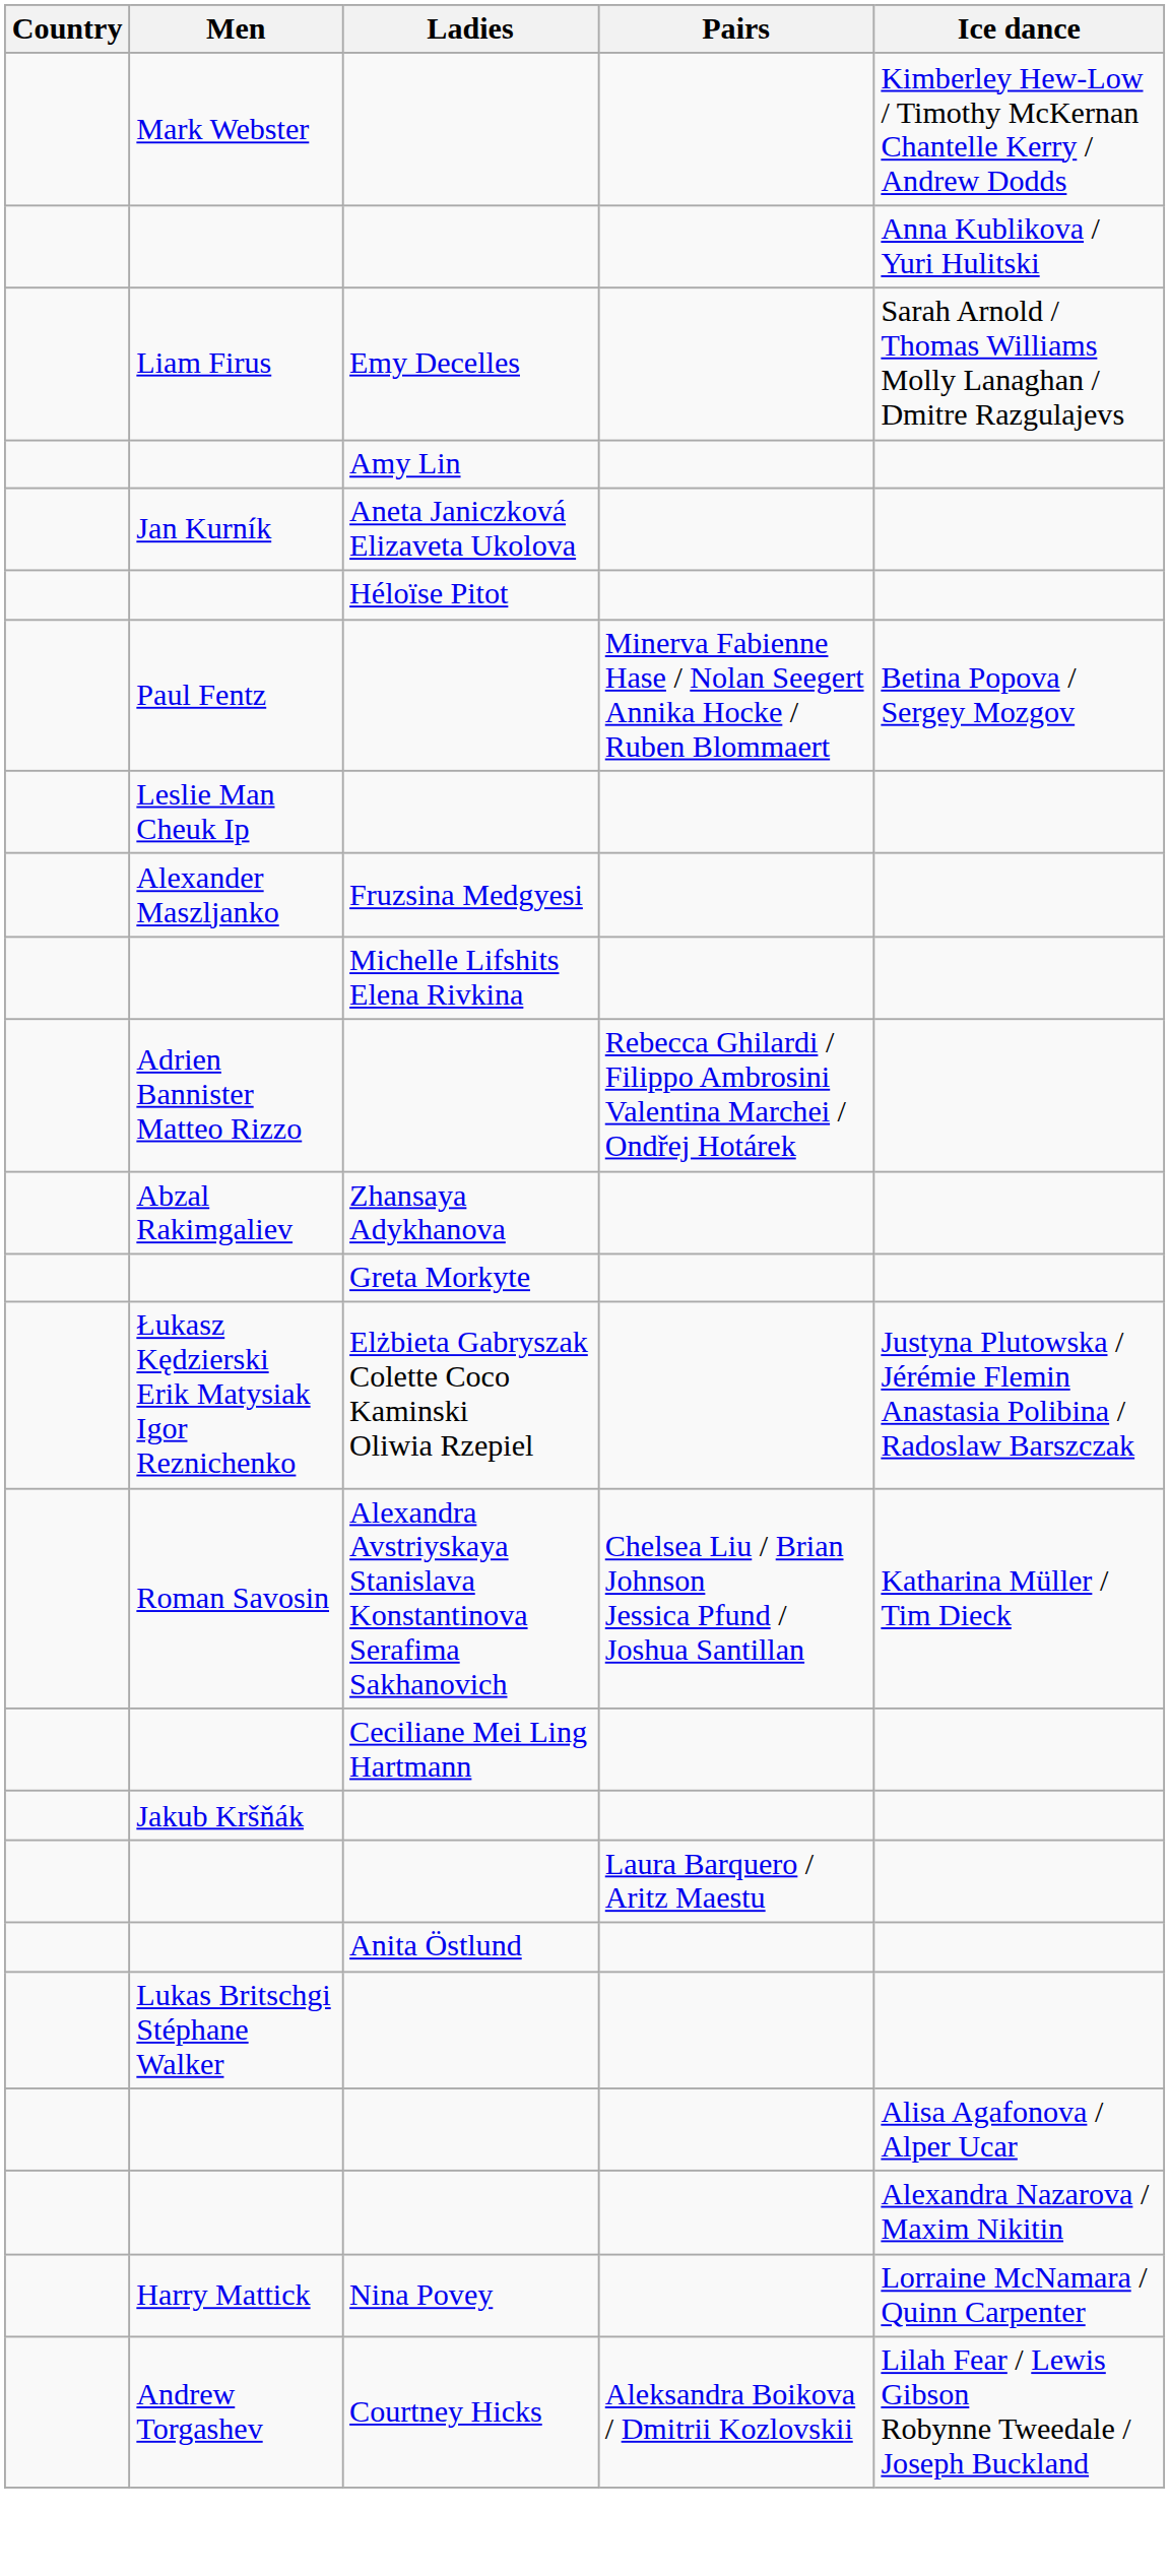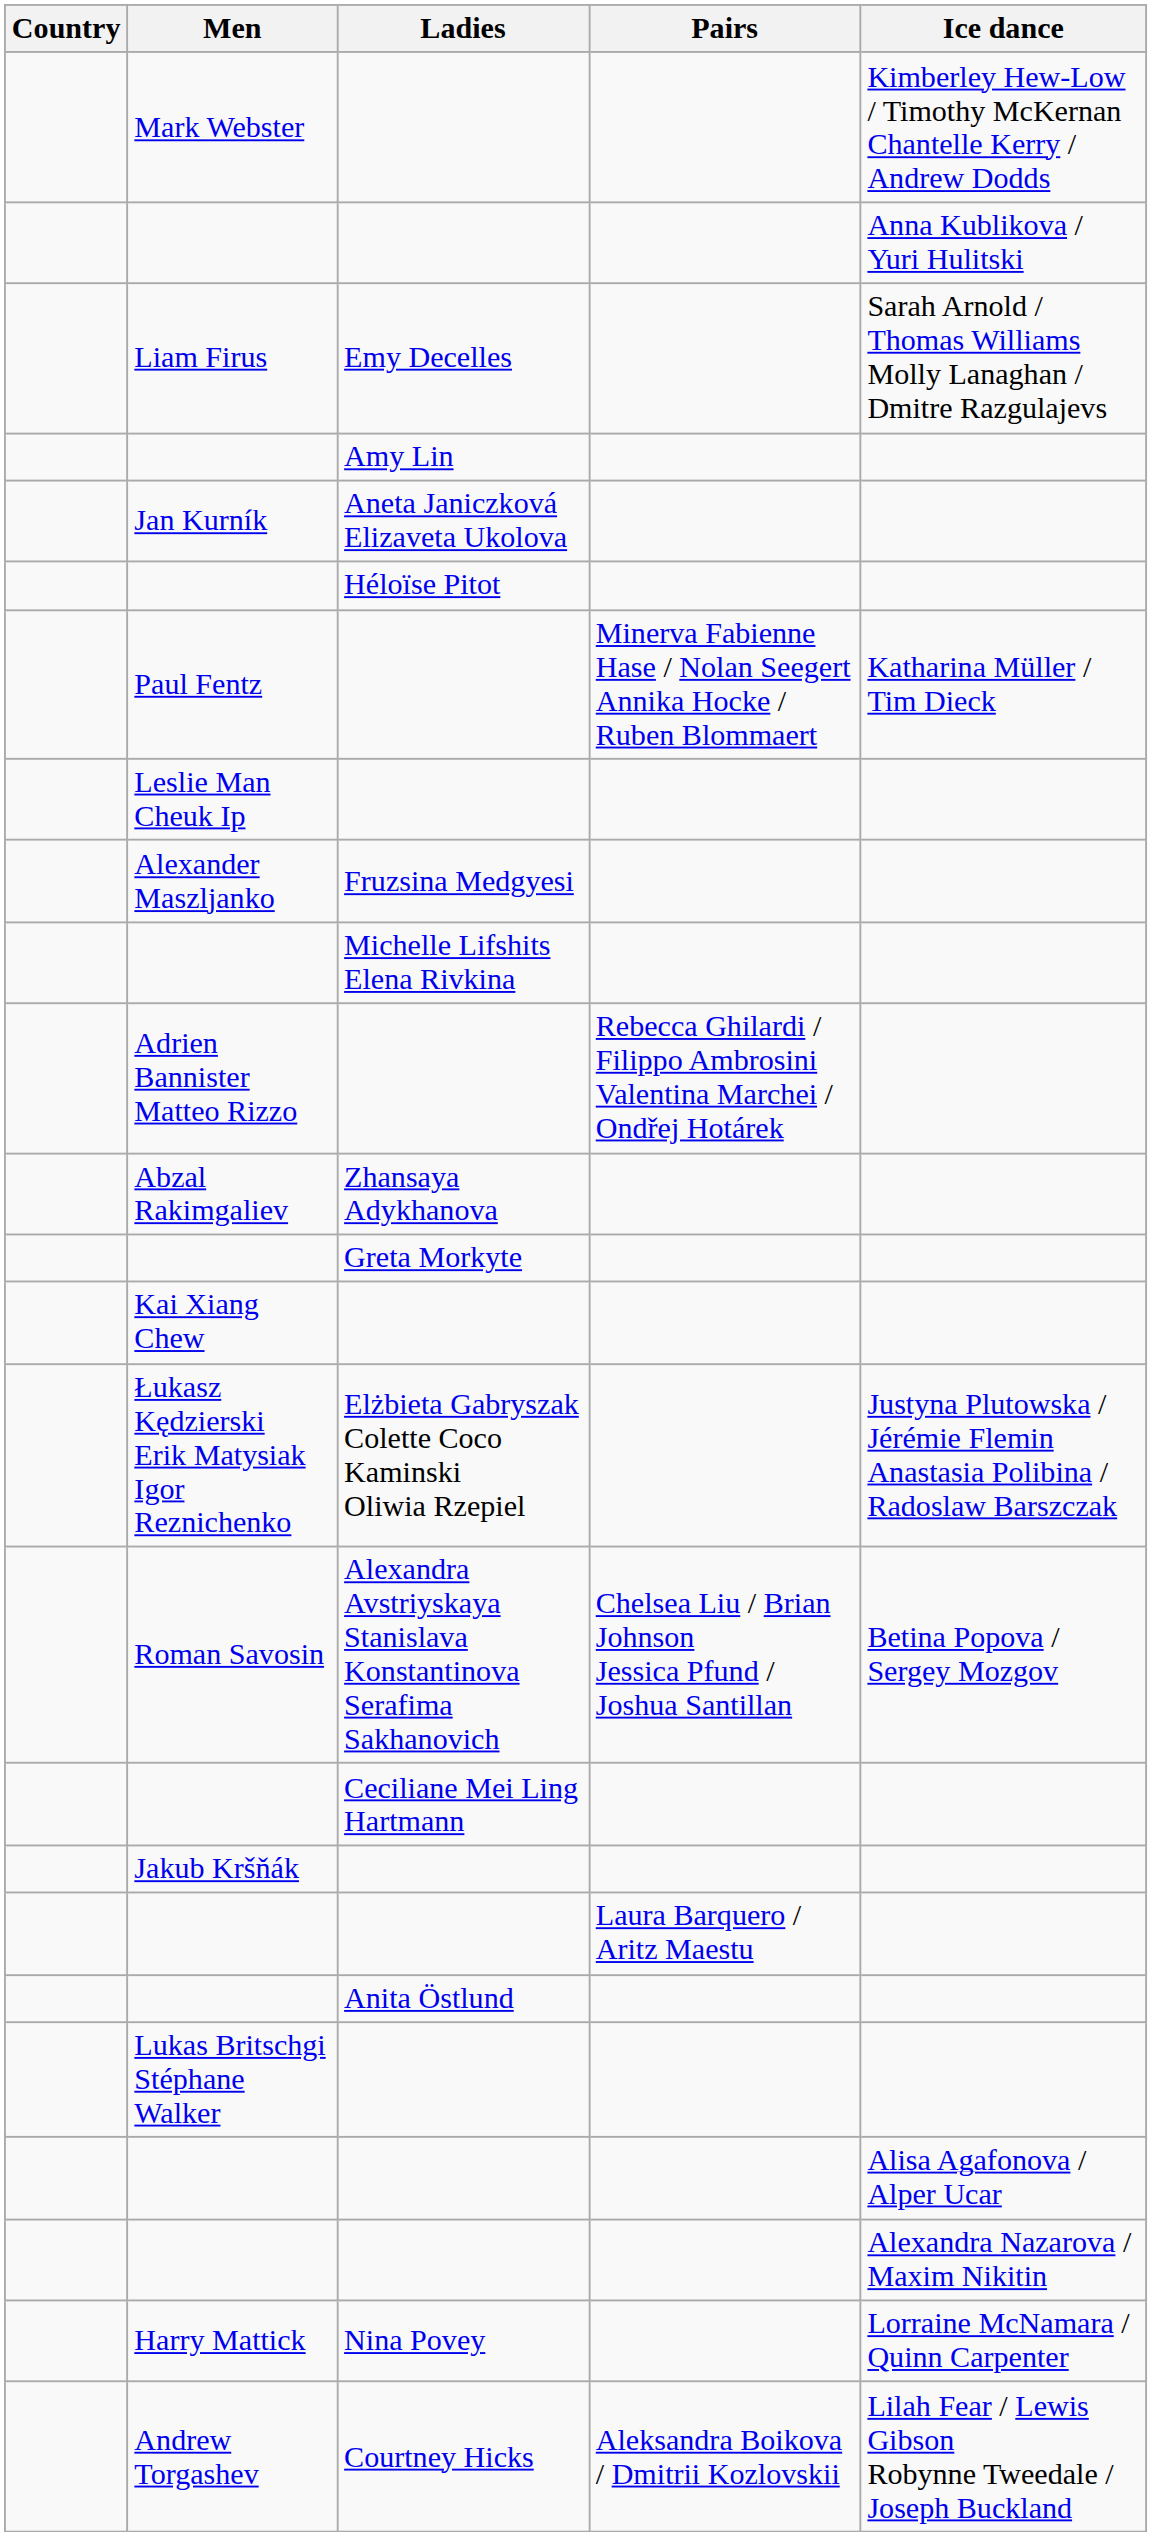 <table class="wikitable">
 <tr>
 <th>Country</th>
 <th>Men</th>
 <th>Ladies</th>
 <th>Pairs</th>
 <th>Ice dance</th>
 </tr>
 <tr>
 <td></td>
 <td><a href='#'>Mark Webster</a></td>
 <td></td>
 <td></td>
 <td><a href='#'>Kimberley Hew-Low</a> / Timothy McKernan <br> <a href='#'>Chantelle Kerry</a> / <a href='#'>Andrew Dodds</a></td>
 </tr>
 <tr>
 <td></td>
 <td></td>
 <td></td>
 <td></td>
 <td><a href='#'>Anna Kublikova</a> / <a href='#'>Yuri Hulitski</a></td>
 </tr>
 <tr>
 <td></td>
 <td><a href='#'>Liam Firus</a></td>
 <td><a href='#'>Emy Decelles</a></td>
 <td></td>
 <td>Sarah Arnold / <a href='#'>Thomas Williams</a> <br> Molly Lanaghan / Dmitre Razgulajevs</td>
 </tr>
 <tr>
 <td></td>
 <td></td>
 <td><a href='#'>Amy Lin</a></td>
 <td></td>
 <td></td>
 </tr>
 <tr>
 <td></td>
 <td><a href='#'>Jan Kurník</a></td>
 <td><a href='#'>Aneta Janiczková</a> <br> <a href='#'>Elizaveta Ukolova</a></td>
 <td></td>
 <td></td>
 </tr>
 <tr>
 <td></td>
 <td></td>
 <td><a href='#'>Héloïse Pitot</a></td>
 <td></td>
 <td></td>
 </tr>
 <tr>
 <td></td>
 <td><a href='#'>Paul Fentz</a></td>
 <td></td>
 <td><a href='#'>Minerva Fabienne Hase</a> / <a href='#'>Nolan Seegert</a> <br> <a href='#'>Annika Hocke</a> / <a href='#'>Ruben Blommaert</a></td>
-<td><a href='#'>Betina Popova</a> / <a href='#'>Sergey Mozgov</a></td>
+<td><a href='#'>Katharina Müller</a> / <a href='#'>Tim Dieck</a></td>
 </tr>
 <tr>
 <td></td>
 <td><a href='#'>Leslie Man Cheuk Ip</a></td>
 <td></td>
 <td></td>
 <td></td>
 </tr>
 <tr>
 <td></td>
 <td><a href='#'>Alexander Maszljanko</a></td>
 <td><a href='#'>Fruzsina Medgyesi</a></td>
 <td></td>
 <td></td>
 </tr>
 <tr>
 <td></td>
 <td></td>
 <td><a href='#'>Michelle Lifshits</a> <br> <a href='#'>Elena Rivkina</a></td>
 <td></td>
 <td></td>
 </tr>
 <tr>
 <td></td>
 <td><a href='#'>Adrien Bannister</a> <br> <a href='#'>Matteo Rizzo</a></td>
 <td></td>
 <td><a href='#'>Rebecca Ghilardi</a> / <a href='#'>Filippo Ambrosini</a> <br> <a href='#'>Valentina Marchei</a> / <a href='#'>Ondřej Hotárek</a></td>
 <td></td>
 </tr>
 <tr>
 <td></td>
 <td><a href='#'>Abzal Rakimgaliev</a></td>
 <td><a href='#'>Zhansaya Adykhanova</a></td>
 <td></td>
 <td></td>
 </tr>
 <tr>
 <td></td>
 <td></td>
 <td><a href='#'>Greta Morkyte</a></td>
 <td></td>
 <td></td>
 </tr>
 <tr>
 <td></td>
+<td><a href='#'>Kai Xiang Chew</a></td>
+<td></td>
+<td></td>
+<td></td>
+</tr>
+<tr>
+<td></td>
 <td><a href='#'>Łukasz Kędzierski</a> <br> <a href='#'>Erik Matysiak</a> <br> <a href='#'>Igor Reznichenko</a></td>
 <td><a href='#'>Elżbieta Gabryszak</a> <br> Colette Coco Kaminski <br> Oliwia Rzepiel</td>
 <td></td>
 <td><a href='#'>Justyna Plutowska</a> / <a href='#'>Jérémie Flemin</a> <br> <a href='#'>Anastasia Polibina</a> / <a href='#'>Radoslaw Barszczak</a></td>
 </tr>
 <tr>
 <td></td>
 <td><a href='#'>Roman Savosin</a></td>
 <td><a href='#'>Alexandra Avstriyskaya</a> <br> <a href='#'>Stanislava Konstantinova</a> <br> <a href='#'>Serafima Sakhanovich</a></td>
 <td><a href='#'>Chelsea Liu</a> / <a href='#'>Brian Johnson</a> <br> <a href='#'>Jessica Pfund</a> / <a href='#'>Joshua Santillan</a></td>
-<td><a href='#'>Katharina Müller</a> / <a href='#'>Tim Dieck</a></td>
+<td><a href='#'>Betina Popova</a> / <a href='#'>Sergey Mozgov</a></td>
 </tr>
 <tr>
 <td></td>
 <td></td>
 <td><a href='#'>Ceciliane Mei Ling Hartmann</a></td>
 <td></td>
 <td></td>
 </tr>
 <tr>
 <td></td>
 <td><a href='#'>Jakub Kršňák</a></td>
 <td></td>
 <td></td>
 <td></td>
 </tr>
 <tr>
 <td></td>
 <td></td>
 <td></td>
 <td><a href='#'>Laura Barquero</a> / <a href='#'>Aritz Maestu</a></td>
 <td></td>
 </tr>
 <tr>
 <td></td>
 <td></td>
 <td><a href='#'>Anita Östlund</a></td>
 <td></td>
 <td></td>
 </tr>
 <tr>
 <td></td>
 <td><a href='#'>Lukas Britschgi</a> <br> <a href='#'>Stéphane Walker</a></td>
 <td></td>
 <td></td>
 <td></td>
 </tr>
 <tr>
 <td></td>
 <td></td>
 <td></td>
 <td></td>
 <td><a href='#'>Alisa Agafonova</a> / <a href='#'>Alper Ucar</a></td>
 </tr>
 <tr>
 <td></td>
 <td></td>
 <td></td>
 <td></td>
 <td><a href='#'>Alexandra Nazarova</a> / <a href='#'>Maxim Nikitin</a></td>
 </tr>
 <tr>
 <td></td>
 <td><a href='#'>Harry Mattick</a></td>
 <td><a href='#'>Nina Povey</a></td>
 <td></td>
 <td><a href='#'>Lorraine McNamara</a> / <a href='#'>Quinn Carpenter</a></td>
 </tr>
 <tr>
 <td></td>
 <td><a href='#'>Andrew Torgashev</a></td>
 <td><a href='#'>Courtney Hicks</a></td>
 <td><a href='#'>Aleksandra Boikova</a> / <a href='#'>Dmitrii Kozlovskii</a></td>
 <td><a href='#'>Lilah Fear</a> / <a href='#'>Lewis Gibson</a> <br> Robynne Tweedale / <a href='#'>Joseph Buckland</a></td>
 </tr>
 </table>
